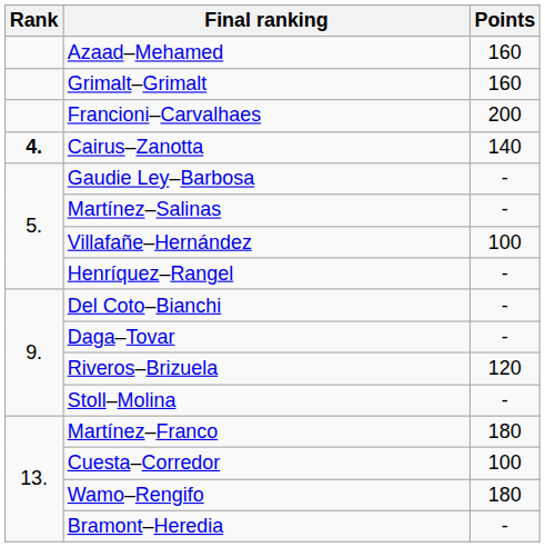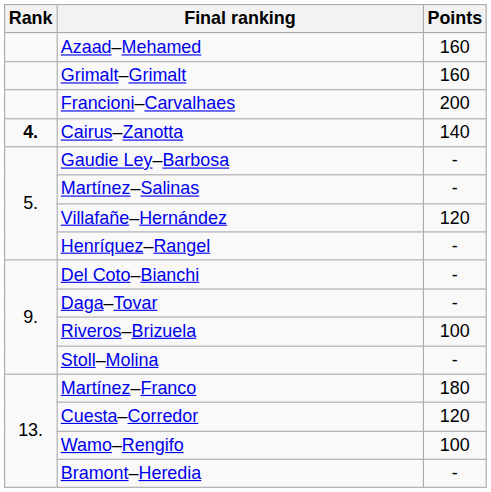 <table class="wikitable">
 <tr>
 <th>Rank</th>
 <th style="width: 20em">Final ranking</th>
 <th>Points</th>
 </tr>
 <tr>
 <td align="center"></td>
 <td> <a href='#'>Azaad</a>–<a href='#'>Mehamed</a></td>
 <td align="center">160</td>
 </tr>
 <tr>
 <td align="center"></td>
 <td> <a href='#'>Grimalt</a>–<a href='#'>Grimalt</a></td>
 <td align="center">160</td>
 </tr>
 <tr>
 <td align="center"></td>
 <td> <a href='#'>Francioni</a>–<a href='#'>Carvalhaes</a></td>
 <td align="center">200</td>
 </tr>
 <tr>
 <td align="center"><strong>4.</strong></td>
 <td> <a href='#'>Cairus</a>–<a href='#'>Zanotta</a></td>
 <td align="center">140</td>
 </tr>
 <tr>
 <td rowspan=4 align="center">5.</td>
 <td> <a href='#'>Gaudie Ley</a>–<a href='#'>Barbosa</a></td>
 <td align="center">-</td>
 </tr>
 <tr>
 <td> <a href='#'>Martínez</a>–<a href='#'>Salinas</a></td>
 <td align="center">-</td>
 </tr>
 <tr>
 <td> <a href='#'>Villafañe</a>–<a href='#'>Hernández</a></td>
-<td align="center">100</td>
+<td align="center">120</td>
 </tr>
 <tr>
 <td> <a href='#'>Henríquez</a>–<a href='#'>Rangel</a></td>
 <td align="center">-</td>
 </tr>
 <tr>
 <td rowspan=4 align="center">9.</td>
 <td> <a href='#'>Del Coto</a>–<a href='#'>Bianchi</a></td>
 <td align="center">-</td>
 </tr>
 <tr>
 <td> <a href='#'>Daga</a>–<a href='#'>Tovar</a></td>
 <td align="center">-</td>
 </tr>
 <tr>
 <td> <a href='#'>Riveros</a>–<a href='#'>Brizuela</a></td>
-<td align="center">120</td>
+<td align="center">100</td>
 </tr>
 <tr>
 <td> <a href='#'>Stoll</a>–<a href='#'>Molina</a></td>
 <td align="center">-</td>
 </tr>
 <tr>
 <td rowspan=4 align="center">13.</td>
 <td> <a href='#'>Martínez</a>–<a href='#'>Franco</a></td>
 <td align="center">180</td>
 </tr>
 <tr>
 <td> <a href='#'>Cuesta</a>–<a href='#'>Corredor</a></td>
-<td align="center">100</td>
+<td align="center">120</td>
 </tr>
 <tr>
 <td> <a href='#'>Wamo</a>–<a href='#'>Rengifo</a></td>
-<td align="center">180</td>
+<td align="center">100</td>
 </tr>
 <tr>
 <td> <a href='#'>Bramont</a>–<a href='#'>Heredia</a></td>
 <td align="center">-</td>
 </tr>
 </table>
